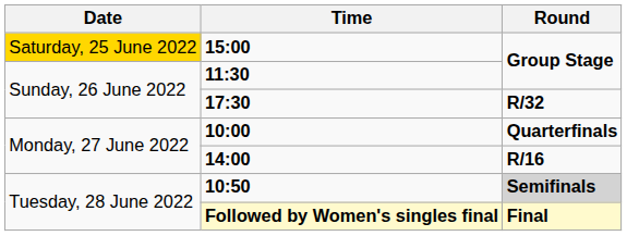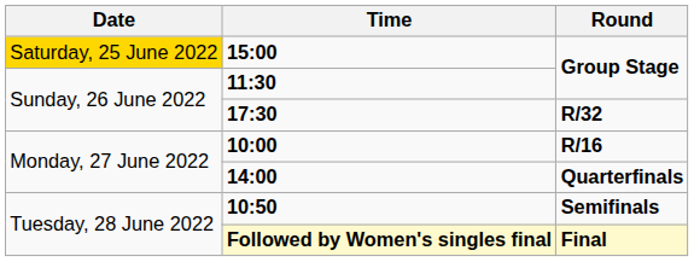 <table class="wikitable">
 <tr>
 <th>Date</th>
 <th>Time</th>
 <th>Round</th>
 </tr>
 <tr>
 <td style="background: gold;">Saturday, 25 June 2022</td>
 <td><strong>15:00</strong></td>
 <td rowspan=2><strong>Group Stage</strong></td>
 </tr>
 <tr>
 <td rowspan=2>Sunday, 26 June 2022</td>
 <td><strong>11:30</strong></td>
 </tr>
 <tr>
 <td><strong>17:30</strong></td>
 <td><strong>R/32</strong></td>
 </tr>
 <tr>
 <td rowspan=2>Monday, 27 June 2022</td>
 <td><strong>10:00</strong></td>
-<td><strong>Quarterfinals</strong></td>
+<td><strong>R/16</strong></td>
 </tr>
 <tr>
 <td><strong>14:00</strong></td>
-<td><strong>R/16</strong></td>
+<td><strong>Quarterfinals</strong></td>
 </tr>
 <tr>
 <td rowspan=2>Tuesday, 28 June 2022</td>
 <td><strong>10:50</strong></td>
-<td style="background: lightgrey;"><strong>Semifinals</strong></td>
+<td><strong>Semifinals</strong></td>
 </tr>
 <tr style="background:lemonchiffon;">
 <td><strong>Followed by Women's singles final</strong></td>
 <td><strong>Final</strong></td>
 </tr>
 </table>
